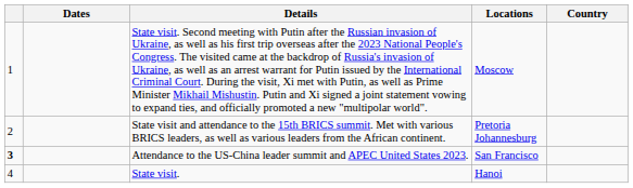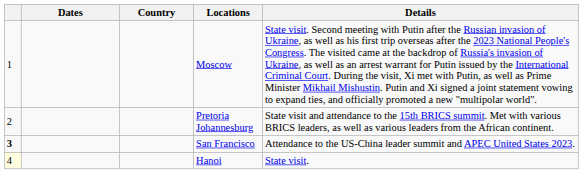 <table class="wikitable sortable" style="margin:1em auto 1em auto;">
 <tr>
 <th style="width: 3%;"></th>
 <th style="width: 17%;">Dates</th>
+<th style="width: 13%;">Country</th>
+<th style="width: 12%;">Locations</th>
 <th style="width: 55%;">Details</th>
-<th style="width: 12%;">Locations</th>
-<th style="width: 13%;">Country</th>
 </tr>
 <tr>
 <td rowspan="1">1</td>
 <td></td>
+<td></td>
+<td><a href='#'>Moscow</a></td>
 <td><a href='#'>State visit</a>. Second meeting with Putin after the <a href='#'>Russian invasion of Ukraine</a>, as well as his first trip overseas after the <a href='#'>2023 National People's Congress</a>. The visited came at the backdrop of <a href='#'>Russia's invasion of Ukraine</a>, as well as an arrest warrant for Putin issued by the <a href='#'>International Criminal Court</a>. During the visit, Xi met with Putin, as well as Prime Minister <a href='#'>Mikhail Mishustin</a>. Putin and Xi signed a joint statement vowing to expand ties, and officially promoted a new "multipolar world".</td>
-<td><a href='#'>Moscow</a></td>
-<td></td>
 </tr>
 <tr>
 <td rowspan="1">2</td>
 <td></td>
+<td></td>
+<td><a href='#'>Pretoria</a><br><a href='#'>Johannesburg</a></td>
 <td>State visit and attendance to the <a href='#'>15th BRICS summit</a>. Met with various BRICS leaders, as well as various leaders from the African continent.</td>
-<td><a href='#'>Pretoria</a><br><a href='#'>Johannesburg</a></td>
-<td></td>
 </tr>
 <tr>
 <td rowspan="1"><strong>3</strong></td>
 <td></td>
+<td></td>
+<td><a href='#'>San Francisco</a></td>
 <td>Attendance to the US-China leader summit and <a href='#'>APEC United States 2023</a>.</td>
-<td><a href='#'>San Francisco</a></td>
-<td></td>
 </tr>
 <tr>
-<td rowspan="1">4</td>
+<td rowspan="1" style="background: lightyellow;">4</td>
 <td></td>
+<td></td>
+<td><a href='#'>Hanoi</a></td>
 <td><a href='#'>State visit</a>.</td>
-<td><a href='#'>Hanoi</a></td>
-<td></td>
 </tr>
 </table>
